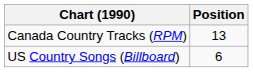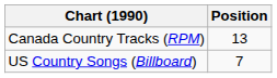 <table class="wikitable sortable">
 <tr>
 <th scope="col">Chart (1990)</th>
 <th scope="col">Position</th>
 </tr>
 <tr>
 <td>Canada Country Tracks (<em><a href='#'>RPM</a></em>)</td>
 <td align="center">13</td>
 </tr>
 <tr>
 <td>US <a href='#'>Country Songs</a> (<em><a href='#'>Billboard</a></em>)</td>
-<td align="center">6</td>
+<td align="center">7</td>
 </tr>
 </table>
